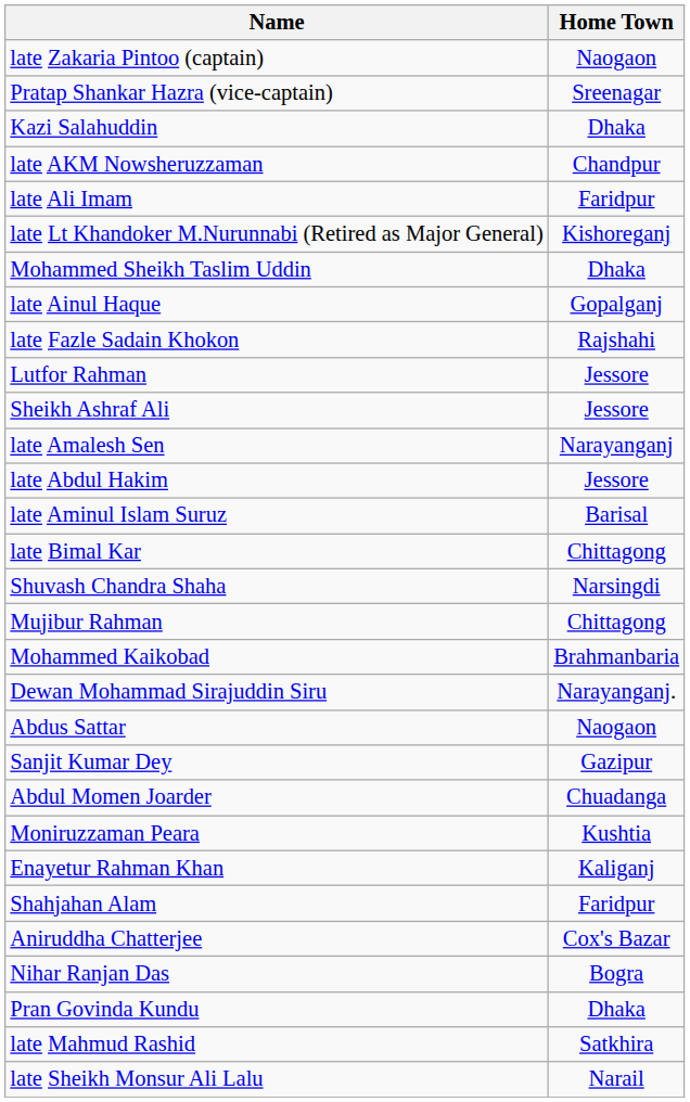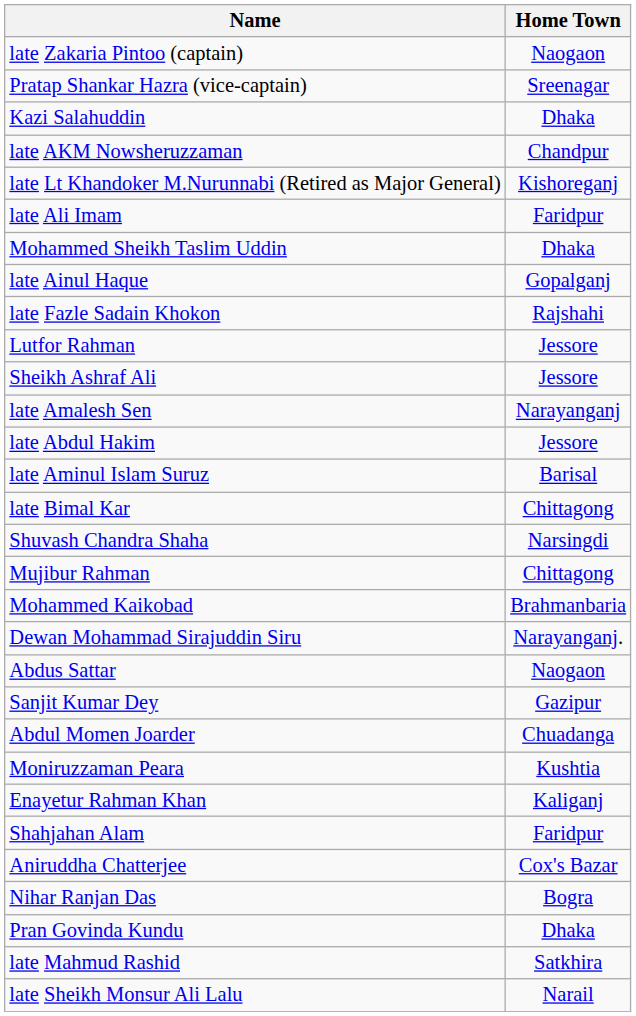 <table class="wikitable" style="text-align:center;">
 <tr>
 <th>Name</th>
 <th>Home Town</th>
 </tr>
 <tr>
 <td align="left"> <a href='#'>late</a> <a href='#'>Zakaria Pintoo</a> (captain)</td>
 <td><a href='#'>Naogaon</a></td>
 </tr>
 <tr>
 <td align="left"> <a href='#'>Pratap Shankar Hazra</a> (vice-captain)</td>
 <td><a href='#'>Sreenagar</a></td>
 </tr>
 <tr>
 <td align="left"> <a href='#'>Kazi Salahuddin</a></td>
 <td><a href='#'>Dhaka</a></td>
 </tr>
 <tr>
 <td align="left"> <a href='#'>late</a> <a href='#'>AKM Nowsheruzzaman</a></td>
 <td><a href='#'>Chandpur</a></td>
 </tr>
 <tr>
+<td align="left"> <a href='#'>late</a> <a href='#'>Lt Khandoker M.Nurunnabi</a> (Retired as Major General)</td>
+<td><a href='#'>Kishoreganj</a></td>
+</tr>
+<tr>
 <td align="left"> <a href='#'>late</a> <a href='#'>Ali Imam</a></td>
 <td><a href='#'>Faridpur</a></td>
-</tr>
-<tr>
-<td align="left"> <a href='#'>late</a> <a href='#'>Lt Khandoker M.Nurunnabi</a> (Retired as Major General)</td>
-<td><a href='#'>Kishoreganj</a></td>
 </tr>
 <tr>
 <td align="left"> <a href='#'>Mohammed Sheikh Taslim Uddin</a></td>
 <td><a href='#'>Dhaka</a></td>
 </tr>
 <tr>
 <td align="left"> <a href='#'>late</a> <a href='#'>Ainul Haque</a></td>
 <td><a href='#'>Gopalganj</a></td>
 </tr>
 <tr>
 <td align="left"> <a href='#'>late</a> <a href='#'>Fazle Sadain Khokon</a></td>
 <td><a href='#'>Rajshahi</a></td>
 </tr>
 <tr>
 <td align="left"> <a href='#'>Lutfor Rahman</a></td>
 <td><a href='#'>Jessore</a></td>
 </tr>
 <tr>
 <td align="left"> <a href='#'>Sheikh Ashraf Ali</a></td>
 <td><a href='#'>Jessore</a></td>
 </tr>
 <tr>
 <td align="left"> <a href='#'>late</a> <a href='#'>Amalesh Sen</a></td>
 <td><a href='#'>Narayanganj</a></td>
 </tr>
 <tr>
 <td align="left"> <a href='#'>late</a> <a href='#'>Abdul Hakim</a></td>
 <td><a href='#'>Jessore</a></td>
 </tr>
 <tr>
 <td align="left"> <a href='#'>late</a> <a href='#'>Aminul Islam Suruz</a></td>
 <td><a href='#'>Barisal</a></td>
 </tr>
 <tr>
 <td align="left"> <a href='#'>late</a> <a href='#'>Bimal Kar</a></td>
 <td><a href='#'>Chittagong</a></td>
 </tr>
 <tr>
 <td align="left"> <a href='#'>Shuvash Chandra Shaha</a></td>
 <td><a href='#'>Narsingdi</a></td>
 </tr>
 <tr>
 <td align="left"> <a href='#'>Mujibur Rahman</a></td>
 <td><a href='#'>Chittagong</a></td>
 </tr>
 <tr>
 <td align="left"> <a href='#'>Mohammed Kaikobad</a></td>
 <td><a href='#'>Brahmanbaria</a></td>
 </tr>
 <tr>
 <td align="left"> <a href='#'>Dewan Mohammad Sirajuddin Siru</a></td>
 <td><a href='#'>Narayanganj</a>.</td>
 </tr>
 <tr>
 <td align="left"> <a href='#'>Abdus Sattar</a></td>
 <td><a href='#'>Naogaon</a></td>
 </tr>
 <tr>
 <td align="left"> <a href='#'>Sanjit Kumar Dey</a></td>
 <td><a href='#'>Gazipur</a></td>
 </tr>
 <tr>
 <td align="left"> <a href='#'>Abdul Momen Joarder</a></td>
 <td><a href='#'>Chuadanga</a></td>
 </tr>
 <tr>
 <td align="left"> <a href='#'>Moniruzzaman Peara</a></td>
 <td><a href='#'>Kushtia</a></td>
 </tr>
 <tr>
 <td align="left"> <a href='#'>Enayetur Rahman Khan</a></td>
 <td><a href='#'>Kaliganj</a></td>
 </tr>
 <tr>
 <td align="left"> <a href='#'>Shahjahan Alam</a></td>
 <td><a href='#'>Faridpur</a></td>
 </tr>
 <tr>
 <td align="left"> <a href='#'>Aniruddha Chatterjee</a></td>
 <td><a href='#'>Cox's Bazar</a></td>
 </tr>
 <tr>
 <td align="left"> <a href='#'>Nihar Ranjan Das</a></td>
 <td><a href='#'>Bogra</a></td>
 </tr>
 <tr>
 <td align="left"> <a href='#'>Pran Govinda Kundu</a></td>
 <td><a href='#'>Dhaka</a></td>
 </tr>
 <tr>
 <td align="left"> <a href='#'>late</a> <a href='#'>Mahmud Rashid</a></td>
 <td><a href='#'>Satkhira</a></td>
 </tr>
 <tr>
 <td align="left"> <a href='#'>late</a> <a href='#'>Sheikh Monsur Ali Lalu</a></td>
 <td><a href='#'>Narail</a></td>
 </tr>
 <tr>
 </tr>
 </table>
